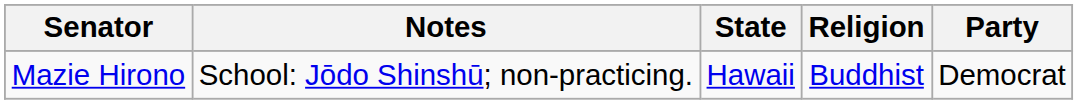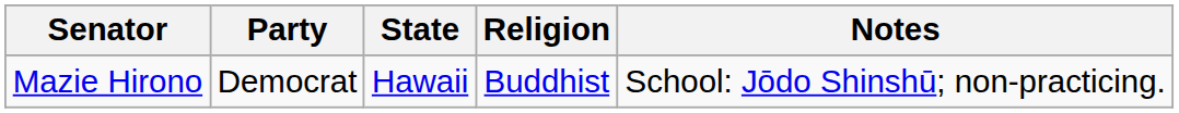 <table class="wikitable sortable" style="text-align:center">
 <tr>
 <th>Senator</th>
-<th>Notes</th>
+<th>Party</th>
 <th>State</th>
 <th>Religion</th>
-<th>Party</th>
+<th>Notes</th>
 </tr>
 <tr>
 <td align=left nowrap> <a href='#'>Mazie Hirono</a></td>
-<td>School: <a href='#'>Jōdo Shinshū</a>; non-practicing.</td>
+<td>Democrat</td>
 <td><a href='#'>Hawaii</a></td>
 <td><a href='#'>Buddhist</a></td>
-<td>Democrat</td>
+<td>School: <a href='#'>Jōdo Shinshū</a>; non-practicing.</td>
 </tr>
 </table>
